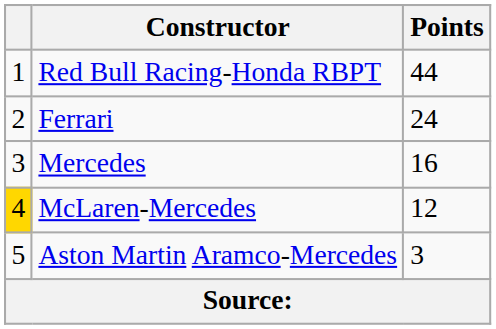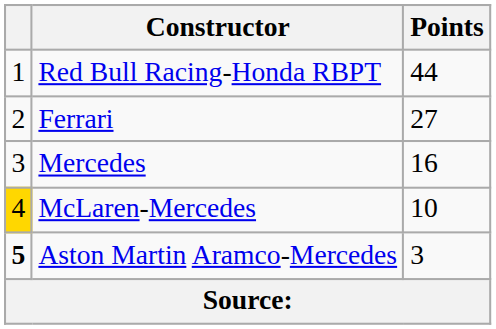 <table class="wikitable" style="font-size: 85%;">
 <tr>
 <th scope="col"></th>
 <th scope="col">Constructor</th>
 <th scope="col">Points</th>
 </tr>
 <tr>
 <td align="center">1</td>
 <td> <a href='#'>Red Bull Racing</a>-<a href='#'>Honda RBPT</a></td>
 <td align="left">44</td>
 </tr>
 <tr>
 <td align="center">2</td>
 <td> <a href='#'>Ferrari</a></td>
-<td align="left">24</td>
+<td align="left">27</td>
 </tr>
 <tr>
 <td align="center">3</td>
 <td> <a href='#'>Mercedes</a></td>
 <td align="left">16</td>
 </tr>
 <tr>
 <td align="center" style="background: gold;">4</td>
 <td> <a href='#'>McLaren</a>-<a href='#'>Mercedes</a></td>
-<td align="left">12</td>
+<td align="left">10</td>
 </tr>
 <tr>
-<td align="center">5</td>
+<td align="center"><strong>5</strong></td>
 <td> <a href='#'>Aston Martin</a> <a href='#'>Aramco</a>-<a href='#'>Mercedes</a></td>
 <td align="left">3</td>
 </tr>
 <tr>
 <th colspan=4>Source:</th>
 </tr>
 </table>
